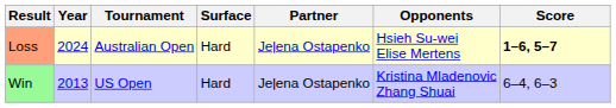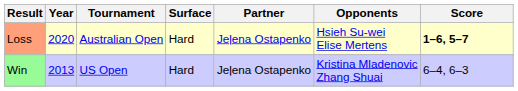 <table class="sortable wikitable">
 <tr>
 <th>Result</th>
 <th>Year</th>
 <th>Tournament</th>
 <th>Surface</th>
 <th>Partner</th>
 <th>Opponents</th>
 <th class="unsortable" width=120>Score</th>
 </tr>
 <tr bgcolor=#FFFFCC>
 <td bgcolor=ffa07a>Loss</td>
-<td><a href='#'>2024</a></td>
+<td><a href='#'>2020</a></td>
 <td><a href='#'>Australian Open</a></td>
 <td>Hard</td>
 <td> <a href='#'>Jeļena Ostapenko</a></td>
 <td> <a href='#'>Hsieh Su-wei</a> <br>  <a href='#'>Elise Mertens</a></td>
 <td><strong>1–6, 5–7</strong></td>
 </tr>
 <tr style=background:#ccf>
 <td bgcolor=98FB98>Win</td>
 <td><a href='#'>2013</a></td>
 <td><a href='#'>US Open</a></td>
 <td>Hard</td>
 <td> Jeļena Ostapenko</td>
 <td> <a href='#'>Kristina Mladenovic</a> <br>  <a href='#'>Zhang Shuai</a></td>
 <td>6–4, 6–3</td>
 </tr>
 </table>
